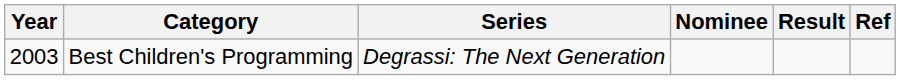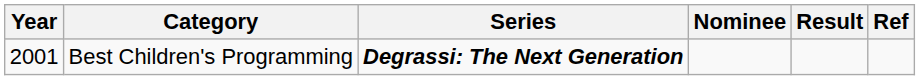 <table class="wikitable">
 <tr>
 <th>Year</th>
 <th>Category</th>
 <th>Series</th>
 <th>Nominee</th>
 <th>Result</th>
 <th>Ref</th>
 </tr>
 <tr>
-<td>2003</td>
+<td>2001</td>
 <td>Best Children's Programming</td>
-<td><em>Degrassi: The Next Generation</em></td>
+<td><strong><em>Degrassi: The Next Generation</em></strong></td>
 <td></td>
 <td></td>
 <td></td>
 </tr>
 </table>
